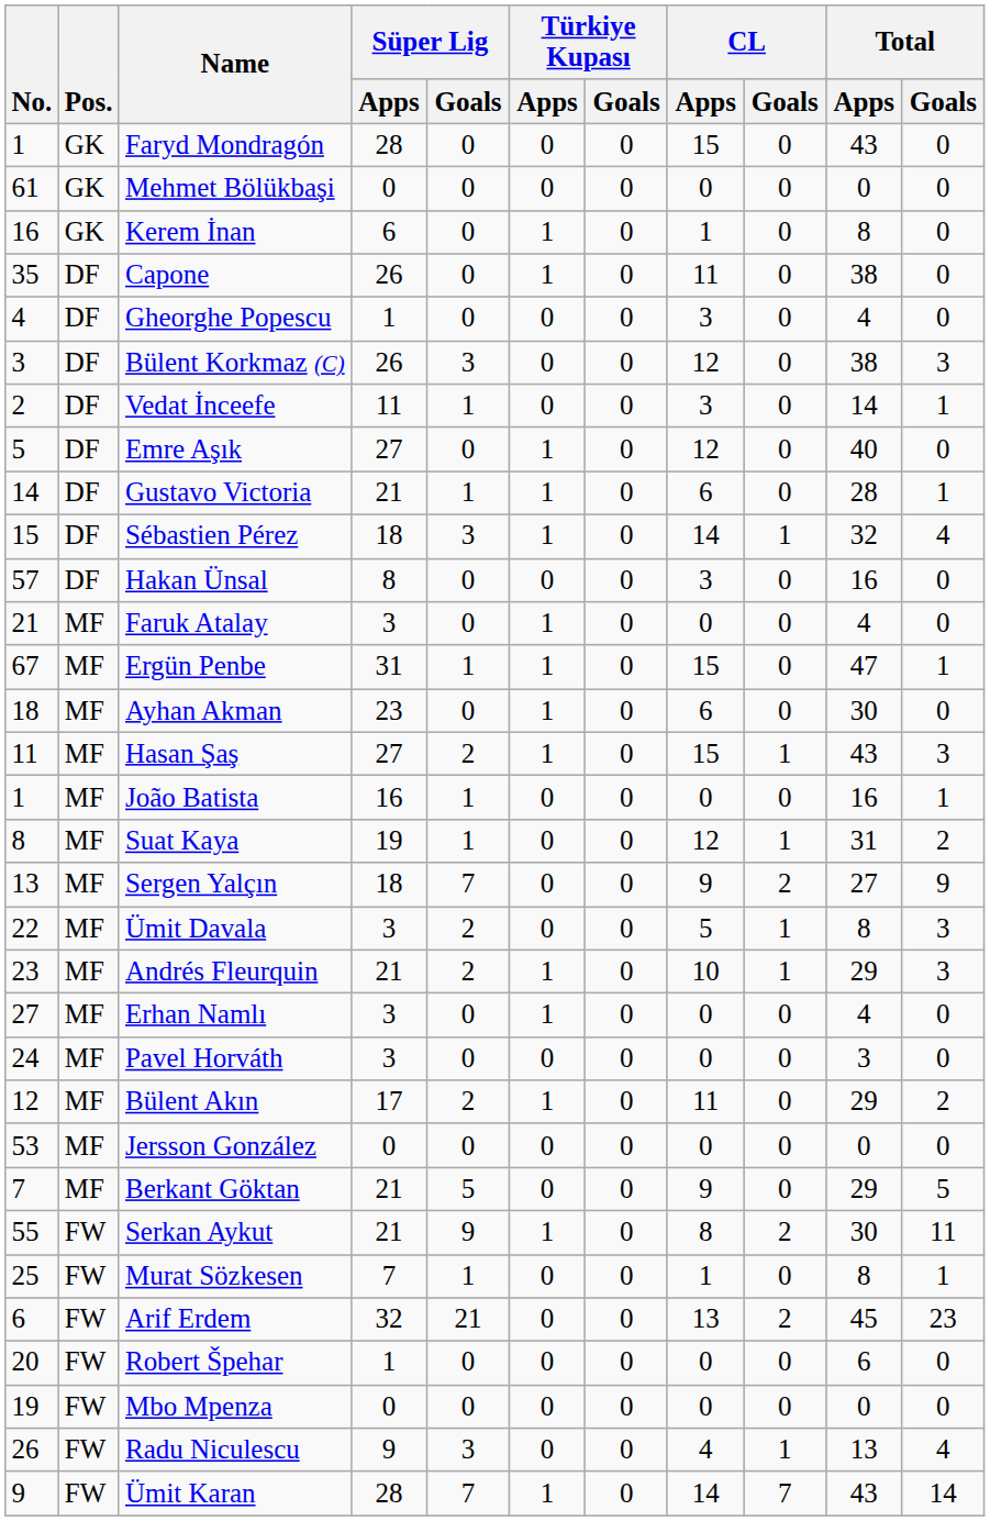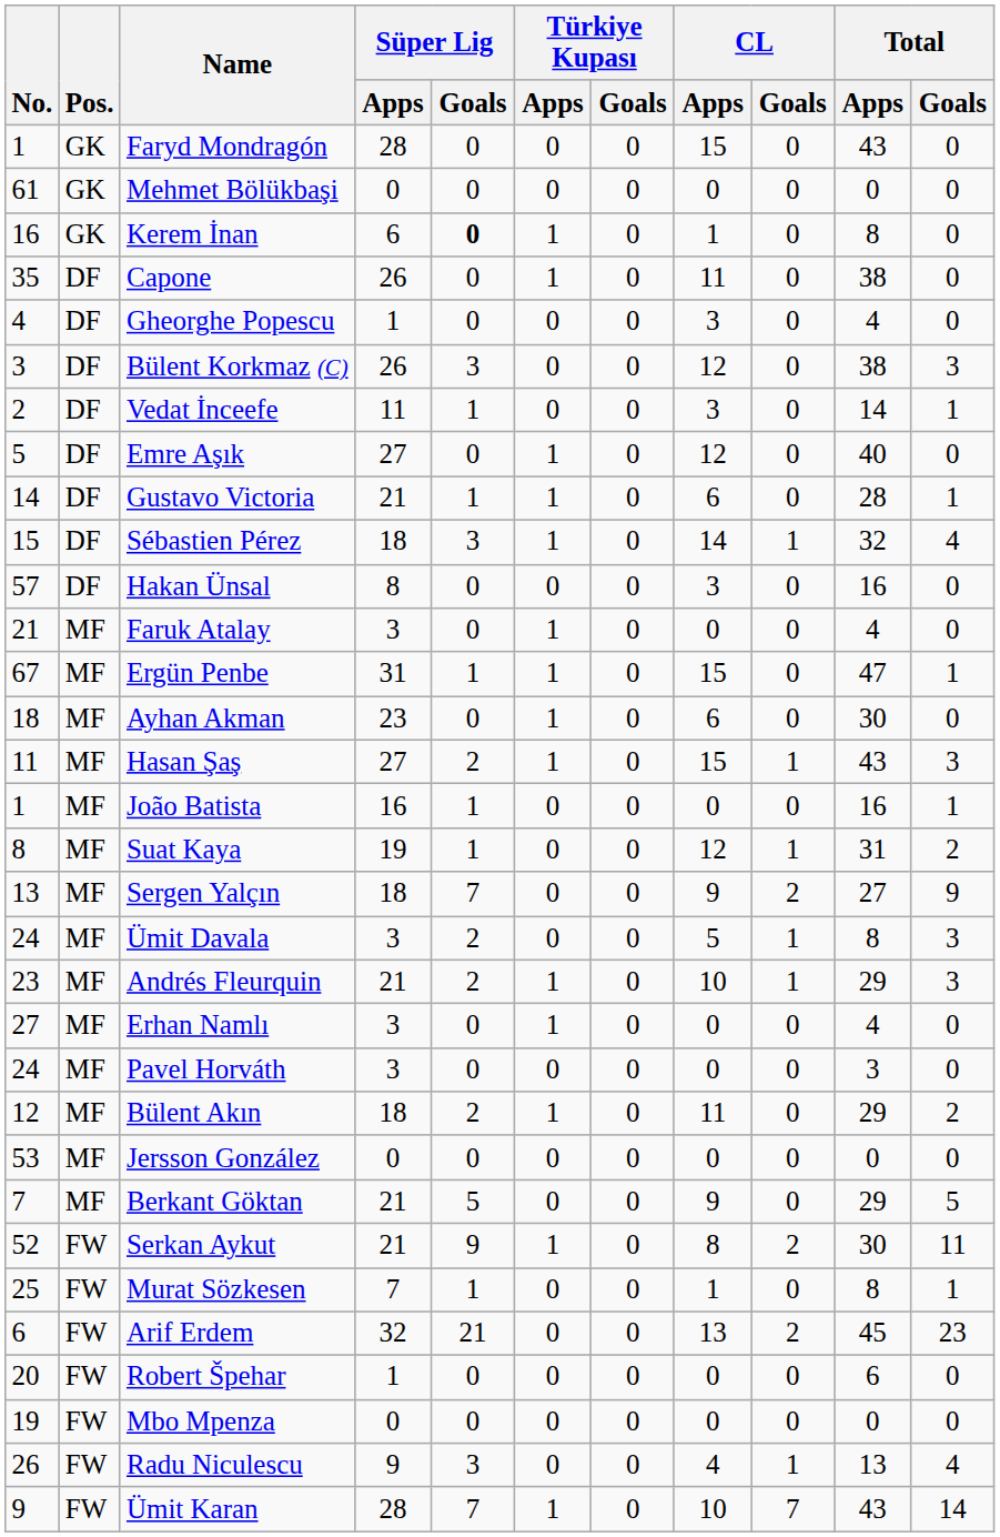 <table class="wikitable sortable" style="text-align:center">
 <tr>
 <th rowspan="2" style="vertical-align:bottom;">No.</th>
 <th rowspan="2" style="vertical-align:bottom;">Pos.</th>
 <th rowspan="2">Name</th>
 <th colspan="2" style="width:85px;"><a href='#'>Süper Lig</a></th>
 <th colspan="2" style="width:85px;"><a href='#'>Türkiye Kupası</a></th>
 <th colspan="2" style="width:85px;"><a href='#'>CL</a></th>
 <th colspan="2" style="width:85px;">Total</th>
 </tr>
 <tr>
 <th>Apps</th>
 <th>Goals</th>
 <th>Apps</th>
 <th>Goals</th>
 <th>Apps</th>
 <th>Goals</th>
 <th>Apps</th>
 <th>Goals</th>
 </tr>
 <tr>
 <td align="left">1</td>
 <td align="left">GK</td>
 <td align="left"> <a href='#'>Faryd Mondragón</a></td>
 <td>28</td>
 <td>0</td>
 <td>0</td>
 <td>0</td>
 <td>15</td>
 <td>0</td>
 <td>43</td>
 <td>0</td>
 </tr>
 <tr>
 <td align="left">61</td>
 <td align="left">GK</td>
 <td align="left"> <a href='#'>Mehmet Bölükbaşi</a></td>
 <td>0</td>
 <td>0</td>
 <td>0</td>
 <td>0</td>
 <td>0</td>
 <td>0</td>
 <td>0</td>
 <td>0</td>
 </tr>
 <tr>
 <td align="left">16</td>
 <td align="left">GK</td>
 <td align="left"> <a href='#'>Kerem İnan</a></td>
 <td>6</td>
-<td>0</td>
+<td><strong>0</strong></td>
 <td>1</td>
 <td>0</td>
 <td>1</td>
 <td>0</td>
 <td>8</td>
 <td>0</td>
 </tr>
 <tr>
 <td align="left">35</td>
 <td align="left">DF</td>
 <td align="left"> <a href='#'>Capone</a></td>
 <td>26</td>
 <td>0</td>
 <td>1</td>
 <td>0</td>
 <td>11</td>
 <td>0</td>
 <td>38</td>
 <td>0</td>
 </tr>
 <tr>
 <td align="left">4</td>
 <td align="left">DF</td>
 <td align="left"> <a href='#'>Gheorghe Popescu</a></td>
 <td>1</td>
 <td>0</td>
 <td>0</td>
 <td>0</td>
 <td>3</td>
 <td>0</td>
 <td>4</td>
 <td>0</td>
 </tr>
 <tr>
 <td align="left">3</td>
 <td align="left">DF</td>
 <td align="left"> <a href='#'>Bülent Korkmaz</a> <small><em><a href='#'>(C)</a></em></small></td>
 <td>26</td>
 <td>3</td>
 <td>0</td>
 <td>0</td>
 <td>12</td>
 <td>0</td>
 <td>38</td>
 <td>3</td>
 </tr>
 <tr>
 <td align="left">2</td>
 <td align="left">DF</td>
 <td align="left"> <a href='#'>Vedat İnceefe</a></td>
 <td>11</td>
 <td>1</td>
 <td>0</td>
 <td>0</td>
 <td>3</td>
 <td>0</td>
 <td>14</td>
 <td>1</td>
 </tr>
 <tr>
 <td align="left">5</td>
 <td align="left">DF</td>
 <td align="left"> <a href='#'>Emre Aşık</a></td>
 <td>27</td>
 <td>0</td>
 <td>1</td>
 <td>0</td>
 <td>12</td>
 <td>0</td>
 <td>40</td>
 <td>0</td>
 </tr>
 <tr>
 <td align="left">14</td>
 <td align="left">DF</td>
 <td align="left"> <a href='#'>Gustavo Victoria</a></td>
 <td>21</td>
 <td>1</td>
 <td>1</td>
 <td>0</td>
 <td>6</td>
 <td>0</td>
 <td>28</td>
 <td>1</td>
 </tr>
 <tr>
 <td align="left">15</td>
 <td align="left">DF</td>
 <td align="left"> <a href='#'>Sébastien Pérez</a></td>
 <td>18</td>
 <td>3</td>
 <td>1</td>
 <td>0</td>
 <td>14</td>
 <td>1</td>
 <td>32</td>
 <td>4</td>
 </tr>
 <tr>
 <td align="left">57</td>
 <td align="left">DF</td>
 <td align="left"> <a href='#'>Hakan Ünsal</a></td>
 <td>8</td>
 <td>0</td>
 <td>0</td>
 <td>0</td>
 <td>3</td>
 <td>0</td>
 <td>16</td>
 <td>0</td>
 </tr>
 <tr>
 <td align="left">21</td>
 <td align="left">MF</td>
 <td align="left"> <a href='#'>Faruk Atalay</a></td>
 <td>3</td>
 <td>0</td>
 <td>1</td>
 <td>0</td>
 <td>0</td>
 <td>0</td>
 <td>4</td>
 <td>0</td>
 </tr>
 <tr>
 <td align="left">67</td>
 <td align="left">MF</td>
 <td align="left"> <a href='#'>Ergün Penbe</a></td>
 <td>31</td>
 <td>1</td>
 <td>1</td>
 <td>0</td>
 <td>15</td>
 <td>0</td>
 <td>47</td>
 <td>1</td>
 </tr>
 <tr>
 <td align="left">18</td>
 <td align="left">MF</td>
 <td align="left"> <a href='#'>Ayhan Akman</a></td>
 <td>23</td>
 <td>0</td>
 <td>1</td>
 <td>0</td>
 <td>6</td>
 <td>0</td>
 <td>30</td>
 <td>0</td>
 </tr>
 <tr>
 <td align="left">11</td>
 <td align="left">MF</td>
 <td align="left"> <a href='#'>Hasan Şaş</a></td>
 <td>27</td>
 <td>2</td>
 <td>1</td>
 <td>0</td>
 <td>15</td>
 <td>1</td>
 <td>43</td>
 <td>3</td>
 </tr>
 <tr>
 <td align="left">1</td>
 <td align="left">MF</td>
 <td align="left"> <a href='#'>João Batista</a></td>
 <td>16</td>
 <td>1</td>
 <td>0</td>
 <td>0</td>
 <td>0</td>
 <td>0</td>
 <td>16</td>
 <td>1</td>
 </tr>
 <tr>
 <td align="left">8</td>
 <td align="left">MF</td>
 <td align="left"> <a href='#'>Suat Kaya</a></td>
 <td>19</td>
 <td>1</td>
 <td>0</td>
 <td>0</td>
 <td>12</td>
 <td>1</td>
 <td>31</td>
 <td>2</td>
 </tr>
 <tr>
 <td align="left">13</td>
 <td align="left">MF</td>
 <td align="left"> <a href='#'>Sergen Yalçın</a></td>
 <td>18</td>
 <td>7</td>
 <td>0</td>
 <td>0</td>
 <td>9</td>
 <td>2</td>
 <td>27</td>
 <td>9</td>
 </tr>
 <tr>
-<td align="left">22</td>
+<td align="left">24</td>
 <td align="left">MF</td>
 <td align="left"> <a href='#'>Ümit Davala</a></td>
 <td>3</td>
 <td>2</td>
 <td>0</td>
 <td>0</td>
 <td>5</td>
 <td>1</td>
 <td>8</td>
 <td>3</td>
 </tr>
 <tr>
 <td align="left">23</td>
 <td align="left">MF</td>
 <td align="left"> <a href='#'>Andrés Fleurquin</a></td>
 <td>21</td>
 <td>2</td>
 <td>1</td>
 <td>0</td>
 <td>10</td>
 <td>1</td>
 <td>29</td>
 <td>3</td>
 </tr>
 <tr>
 <td align="left">27</td>
 <td align="left">MF</td>
 <td align="left"> <a href='#'>Erhan Namlı</a></td>
 <td>3</td>
 <td>0</td>
 <td>1</td>
 <td>0</td>
 <td>0</td>
 <td>0</td>
 <td>4</td>
 <td>0</td>
 </tr>
 <tr>
 <td align="left">24</td>
 <td align="left">MF</td>
 <td align="left"> <a href='#'>Pavel Horváth</a></td>
 <td>3</td>
 <td>0</td>
 <td>0</td>
 <td>0</td>
 <td>0</td>
 <td>0</td>
 <td>3</td>
 <td>0</td>
 </tr>
 <tr>
 <td align="left">12</td>
 <td align="left">MF</td>
 <td align="left"> <a href='#'>Bülent Akın</a></td>
-<td>17</td>
+<td>18</td>
 <td>2</td>
 <td>1</td>
 <td>0</td>
 <td>11</td>
 <td>0</td>
 <td>29</td>
 <td>2</td>
 </tr>
 <tr>
 <td align="left">53</td>
 <td align="left">MF</td>
 <td align="left"> <a href='#'>Jersson González</a></td>
 <td>0</td>
 <td>0</td>
 <td>0</td>
 <td>0</td>
 <td>0</td>
 <td>0</td>
 <td>0</td>
 <td>0</td>
 </tr>
 <tr>
 <td align="left">7</td>
 <td align="left">MF</td>
 <td align="left"> <a href='#'>Berkant Göktan</a></td>
 <td>21</td>
 <td>5</td>
 <td>0</td>
 <td>0</td>
 <td>9</td>
 <td>0</td>
 <td>29</td>
 <td>5</td>
 </tr>
 <tr>
-<td align="left">55</td>
+<td align="left">52</td>
 <td align="left">FW</td>
 <td align="left"> <a href='#'>Serkan Aykut</a></td>
 <td>21</td>
 <td>9</td>
 <td>1</td>
 <td>0</td>
 <td>8</td>
 <td>2</td>
 <td>30</td>
 <td>11</td>
 </tr>
 <tr>
 <td align="left">25</td>
 <td align="left">FW</td>
 <td align="left"> <a href='#'>Murat Sözkesen</a></td>
 <td>7</td>
 <td>1</td>
 <td>0</td>
 <td>0</td>
 <td>1</td>
 <td>0</td>
 <td>8</td>
 <td>1</td>
 </tr>
 <tr>
 <td align="left">6</td>
 <td align="left">FW</td>
 <td align="left"> <a href='#'>Arif Erdem</a></td>
 <td>32</td>
 <td>21</td>
 <td>0</td>
 <td>0</td>
 <td>13</td>
 <td>2</td>
 <td>45</td>
 <td>23</td>
 </tr>
 <tr>
 <td align="left">20</td>
 <td align="left">FW</td>
 <td align="left"> <a href='#'>Robert Špehar</a></td>
 <td>1</td>
 <td>0</td>
 <td>0</td>
 <td>0</td>
 <td>0</td>
 <td>0</td>
 <td>6</td>
 <td>0</td>
 </tr>
 <tr>
 <td align="left">19</td>
 <td align="left">FW</td>
 <td align="left"> <a href='#'>Mbo Mpenza</a></td>
 <td>0</td>
 <td>0</td>
 <td>0</td>
 <td>0</td>
 <td>0</td>
 <td>0</td>
 <td>0</td>
 <td>0</td>
 </tr>
 <tr>
 <td align="left">26</td>
 <td align="left">FW</td>
 <td align="left"> <a href='#'>Radu Niculescu</a></td>
 <td>9</td>
 <td>3</td>
 <td>0</td>
 <td>0</td>
 <td>4</td>
 <td>1</td>
 <td>13</td>
 <td>4</td>
 </tr>
 <tr>
 <td align="left">9</td>
 <td align="left">FW</td>
 <td align="left"> <a href='#'>Ümit Karan</a></td>
 <td>28</td>
 <td>7</td>
 <td>1</td>
 <td>0</td>
-<td>14</td>
+<td>10</td>
 <td>7</td>
 <td>43</td>
 <td>14</td>
 </tr>
 </table>
